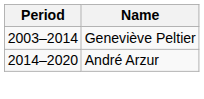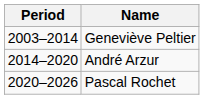 <table class="wikitable">
 <tr>
 <th>Period</th>
 <th>Name</th>
 </tr>
 <tr>
 <td align=right>2003–2014</td>
 <td>Geneviève Peltier</td>
 </tr>
 <tr>
 <td align=right>2014–2020</td>
 <td>André Arzur</td>
 </tr>
+<tr>
+<td align=right>2020–2026</td>
+<td>Pascal Rochet</td>
+</tr>
 </table>
